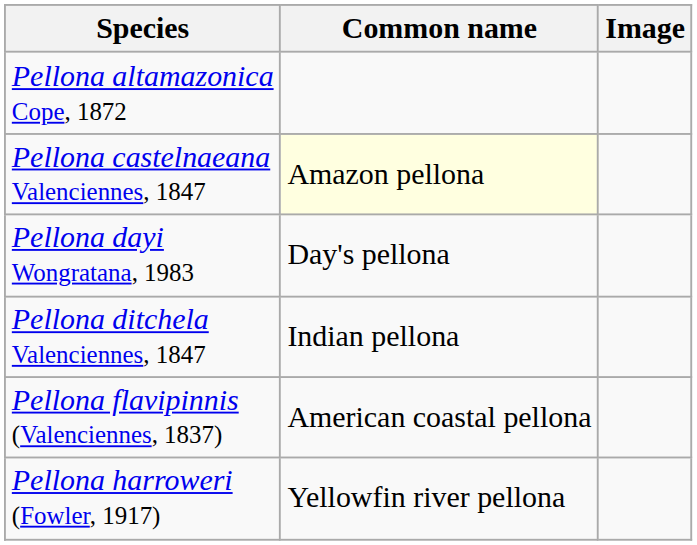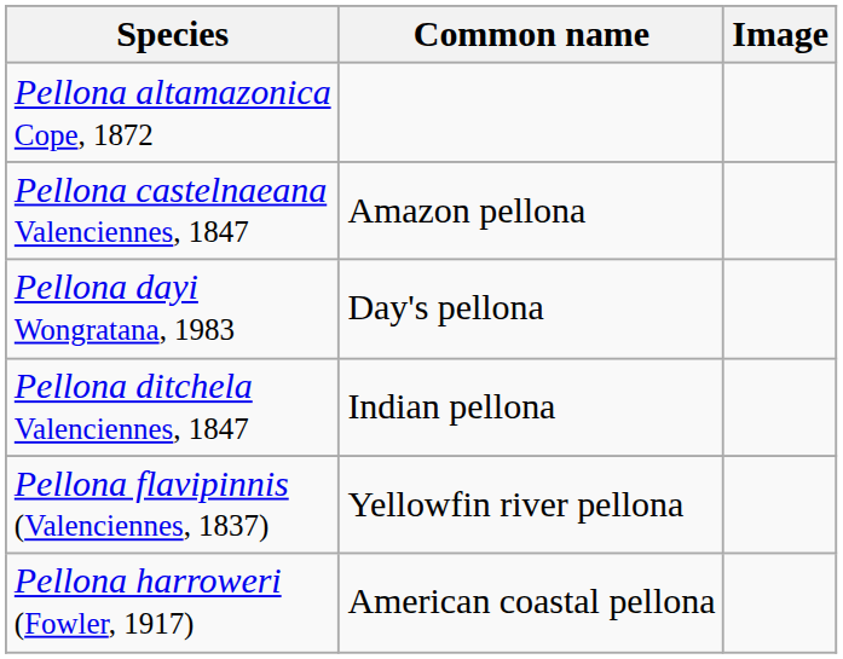 <table class="wikitable">
 <tr>
 <th>Species</th>
 <th>Common name</th>
 <th>Image</th>
 </tr>
 <tr>
 <td><em><a href='#'>Pellona altamazonica</a></em><br><small><a href='#'>Cope</a>, 1872</small></td>
 <td></td>
 <td></td>
 </tr>
 <tr>
 <td><em><a href='#'>Pellona castelnaeana</a></em><br><small><a href='#'>Valenciennes</a>, 1847</small></td>
-<td style="background: lightyellow;">Amazon pellona</td>
+<td>Amazon pellona</td>
 <td></td>
 </tr>
 <tr>
 <td><em><a href='#'>Pellona dayi</a></em><br><small><a href='#'>Wongratana</a>, 1983</small></td>
 <td>Day's pellona</td>
 <td></td>
 </tr>
 <tr>
 <td><em><a href='#'>Pellona ditchela</a></em><br><small><a href='#'>Valenciennes</a>, 1847</small></td>
 <td>Indian pellona</td>
 <td></td>
 </tr>
 <tr>
 <td><em><a href='#'>Pellona flavipinnis</a></em><br><small>(<a href='#'>Valenciennes</a>, 1837)</small></td>
-<td>American coastal pellona</td>
+<td>Yellowfin river pellona</td>
 <td></td>
 </tr>
 <tr>
 <td><em><a href='#'>Pellona harroweri</a></em><br><small>(<a href='#'>Fowler</a>, 1917)</small></td>
-<td>Yellowfin river pellona</td>
+<td>American coastal pellona</td>
 <td></td>
 </tr>
 </table>
